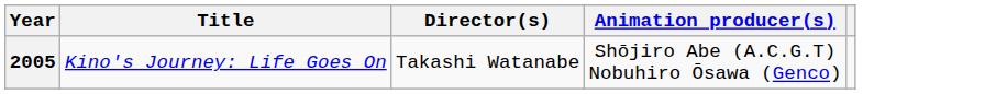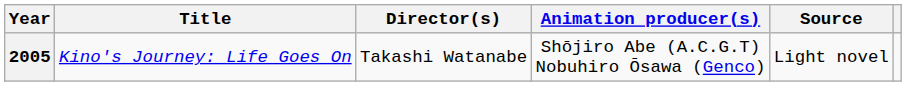 <table class="wikitable sortable plainrowheaders">
 <tr>
 <th scope="col" class="unsortable" width=10>Year</th>
 <th scope="col">Title</th>
 <th scope="col">Director(s)</th>
 <th scope="col"><a href='#'>Animation producer(s)</a></th>
+<th scope="col">Source</th>
 <th scope="col" class="unsortable"></th>
 </tr>
 <tr>
 <th scope="row">2005</th>
 <td><em><a href='#'>Kino's Journey: Life Goes On</a></em></td>
 <td style=text-align:center>Takashi Watanabe</td>
 <td style=text-align:center>Shōjiro Abe (A.C.G.T)<br>Nobuhiro Ōsawa (<a href='#'>Genco</a>)</td>
+<td>Light novel</td>
 <td></td>
 </tr>
 </table>
